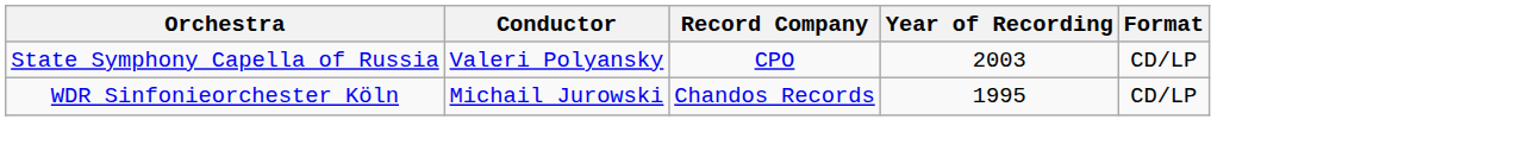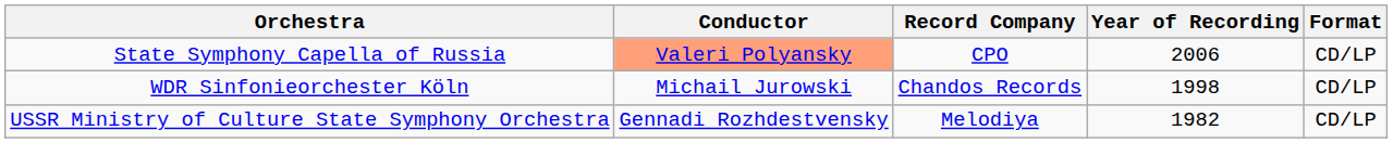 <table class="wikitable" style="text-align: center">
 <tr>
 <th>Orchestra</th>
 <th>Conductor</th>
 <th>Record Company</th>
 <th>Year of Recording</th>
 <th>Format</th>
 </tr>
 <tr>
 <td><a href='#'>State Symphony Capella of Russia</a></td>
-<td><a href='#'>Valeri Polyansky</a></td>
+<td style="background: lightsalmon;"><a href='#'>Valeri Polyansky</a></td>
 <td><a href='#'>CPO</a></td>
-<td>2003</td>
+<td>2006</td>
 <td>CD/LP</td>
 </tr>
 <tr>
 <td><a href='#'>WDR Sinfonieorchester Köln</a></td>
 <td><a href='#'>Michail Jurowski</a></td>
 <td><a href='#'>Chandos Records</a></td>
-<td>1995</td>
+<td>1998</td>
+<td>CD/LP</td>
+</tr>
+<tr>
+<td><a href='#'>USSR Ministry of Culture State Symphony Orchestra</a></td>
+<td><a href='#'>Gennadi Rozhdestvensky</a></td>
+<td><a href='#'>Melodiya</a></td>
+<td>1982</td>
 <td>CD/LP</td>
 </tr>
 </table>
